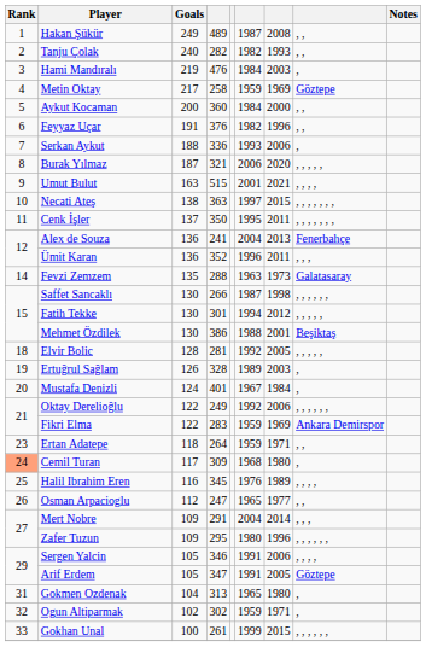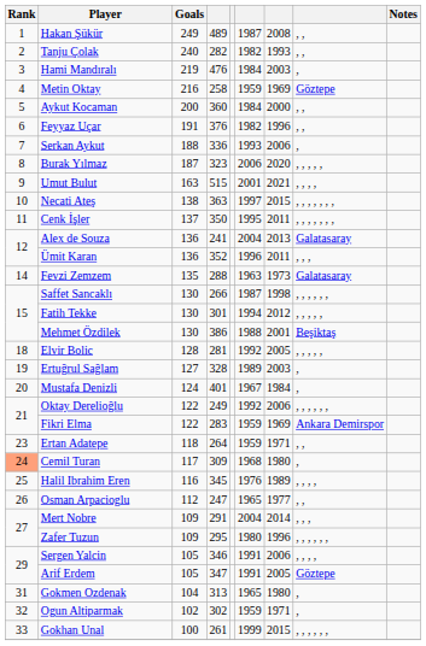 <table class="wikitable sortable" style="text-align:center">
 <tr>
 <th scope="col">Rank</th>
 <th scope="col" width=175px>Player</th>
 <th scope="col">Goals</th>
 <th scope="col"></th>
 <th scope="col"></th>
 <th scope="col"></th>
 <th scope="col"></th>
 <th class="unsortable"></th>
 <th class="unsortable">Notes</th>
 </tr>
 <tr>
 <td>1</td>
 <td style="text-align:left"> <a href='#'>Hakan Şükür</a></td>
 <td>249</td>
 <td>489</td>
 <td></td>
 <td>1987</td>
 <td>2008</td>
 <td style="text-align:left">, , </td>
 <td></td>
 </tr>
 <tr>
 <td>2</td>
 <td style="text-align:left"> <a href='#'>Tanju Çolak</a></td>
 <td>240</td>
 <td>282</td>
 <td></td>
 <td>1982</td>
 <td>1993</td>
 <td style="text-align:left">, , </td>
 <td></td>
 </tr>
 <tr>
 <td>3</td>
 <td style="text-align:left"> <a href='#'>Hami Mandıralı</a></td>
 <td>219</td>
 <td>476</td>
 <td></td>
 <td>1984</td>
 <td>2003</td>
 <td style="text-align:left">, </td>
 <td></td>
 </tr>
 <tr>
 <td>4</td>
 <td style="text-align:left"> <a href='#'>Metin Oktay</a></td>
-<td>217</td>
+<td>216</td>
 <td>258</td>
 <td></td>
 <td>1959</td>
 <td>1969</td>
 <td style="text-align:left"><a href='#'>Göztepe</a></td>
 <td></td>
 </tr>
 <tr>
 <td>5</td>
 <td style="text-align:left"> <a href='#'>Aykut Kocaman</a></td>
 <td>200</td>
 <td>360</td>
 <td></td>
 <td>1984</td>
 <td>2000</td>
 <td style="text-align:left">, , </td>
 <td></td>
 </tr>
 <tr>
 <td>6</td>
 <td style="text-align:left"> <a href='#'>Feyyaz Uçar</a></td>
 <td>191</td>
 <td>376</td>
 <td></td>
 <td>1982</td>
 <td>1996</td>
 <td style="text-align:left">, , </td>
 <td></td>
 </tr>
 <tr>
 <td>7</td>
 <td style="text-align:left"> <a href='#'>Serkan Aykut</a></td>
 <td>188</td>
 <td>336</td>
 <td></td>
 <td>1993</td>
 <td>2006</td>
 <td style="text-align:left">, </td>
 <td></td>
 </tr>
 <tr>
 <td>8</td>
 <td style="text-align:left"> <a href='#'>Burak Yılmaz</a></td>
 <td>187</td>
-<td>321</td>
+<td>323</td>
 <td></td>
 <td>2006</td>
 <td>2020</td>
 <td style="text-align:left">, , , , , </td>
 <td></td>
 </tr>
 <tr>
 <td>9</td>
 <td style="text-align:left"> <a href='#'>Umut Bulut</a></td>
 <td>163</td>
 <td>515</td>
 <td></td>
 <td>2001</td>
 <td>2021</td>
 <td style="text-align:left">, , , , </td>
 <td></td>
 </tr>
 <tr>
 <td>10</td>
 <td style="text-align:left"> <a href='#'>Necati Ateş</a></td>
 <td>138</td>
 <td>363</td>
 <td></td>
 <td>1997</td>
 <td>2015</td>
 <td style="text-align:left">, , , , , , , </td>
 <td></td>
 </tr>
 <tr>
 <td>11</td>
 <td style="text-align:left"> <a href='#'>Cenk İşler</a></td>
 <td>137</td>
 <td>350</td>
 <td></td>
 <td>1995</td>
 <td>2011</td>
 <td style="text-align:left">, , , , , , , </td>
 <td></td>
 </tr>
 <tr>
 <td rowspan="2">12</td>
 <td style="text-align:left"> <a href='#'>Alex de Souza</a></td>
 <td>136</td>
 <td>241</td>
 <td></td>
 <td>2004</td>
 <td>2013</td>
-<td style="text-align:left"><a href='#'>Fenerbahçe</a></td>
+<td style="text-align:left"><a href='#'>Galatasaray</a></td>
 <td></td>
 </tr>
 <tr>
 <td style="text-align:left"> <a href='#'>Ümit Karan</a></td>
 <td>136</td>
 <td>352</td>
 <td></td>
 <td>1996</td>
 <td>2011</td>
 <td style="text-align:left">, , , </td>
 <td></td>
 </tr>
 <tr>
 <td>14</td>
 <td style="text-align:left"> <a href='#'>Fevzi Zemzem</a></td>
 <td>135</td>
 <td>288</td>
 <td></td>
 <td>1963</td>
 <td>1973</td>
 <td style="text-align:left"><a href='#'>Galatasaray</a></td>
 <td></td>
 </tr>
 <tr>
 <td rowspan="3">15</td>
 <td style="text-align:left"> <a href='#'>Saffet Sancaklı</a></td>
 <td>130</td>
 <td>266</td>
 <td></td>
 <td>1987</td>
 <td>1998</td>
 <td style="text-align:left">, , , , , , </td>
 <td></td>
 </tr>
 <tr>
 <td style="text-align:left"> <a href='#'>Fatih Tekke</a></td>
 <td>130</td>
 <td>301</td>
 <td></td>
 <td>1994</td>
 <td>2012</td>
 <td style="text-align:left">, , , , , </td>
 <td></td>
 </tr>
 <tr>
 <td style="text-align:left"> <a href='#'>Mehmet Özdilek</a></td>
 <td>130</td>
 <td>386</td>
 <td></td>
 <td>1988</td>
 <td>2001</td>
 <td style="text-align:left"><a href='#'>Beşiktaş</a></td>
 <td></td>
 </tr>
 <tr>
 <td>18</td>
 <td style="text-align:left"> <a href='#'>Elvir Bolic</a></td>
 <td>128</td>
 <td>281</td>
 <td></td>
 <td>1992</td>
 <td>2005</td>
 <td style="text-align:left">, , , , , </td>
 <td></td>
 </tr>
 <tr>
 <td>19</td>
 <td style="text-align:left"> <a href='#'>Ertuğrul Sağlam</a></td>
-<td>126</td>
+<td>127</td>
 <td>328</td>
 <td></td>
 <td>1989</td>
 <td>2003</td>
 <td style="text-align:left">, </td>
 <td></td>
 </tr>
 <tr>
 <td>20</td>
 <td style="text-align:left"> <a href='#'>Mustafa Denizli</a></td>
 <td>124</td>
 <td>401</td>
 <td></td>
 <td>1967</td>
 <td>1984</td>
 <td style="text-align:left">, </td>
 <td></td>
 </tr>
 <tr>
 <td rowspan="2">21</td>
 <td style="text-align:left"> <a href='#'>Oktay Derelioğlu</a></td>
 <td>122</td>
 <td>249</td>
 <td></td>
 <td>1992</td>
 <td>2006</td>
 <td style="text-align:left">, , , , , , </td>
 <td></td>
 </tr>
 <tr>
 <td style="text-align:left"> <a href='#'>Fikri Elma</a></td>
 <td>122</td>
 <td>283</td>
 <td></td>
 <td>1959</td>
 <td>1969</td>
 <td style="text-align:left"><a href='#'>Ankara Demirspor</a></td>
 <td></td>
 </tr>
 <tr>
 <td>23</td>
 <td style="text-align:left"> <a href='#'>Ertan Adatepe</a></td>
 <td>118</td>
 <td>264</td>
 <td></td>
 <td>1959</td>
 <td>1971</td>
 <td style="text-align:left">, , </td>
 <td></td>
 </tr>
 <tr>
 <td style="background: lightsalmon;">24</td>
 <td style="text-align:left"> <a href='#'>Cemil Turan</a></td>
 <td>117</td>
 <td>309</td>
 <td></td>
 <td>1968</td>
 <td>1980</td>
 <td style="text-align:left">, </td>
 <td></td>
 </tr>
 <tr>
 <td>25</td>
 <td style="text-align:left"> <a href='#'>Halil Ibrahim Eren</a></td>
 <td>116</td>
 <td>345</td>
 <td></td>
 <td>1976</td>
 <td>1989</td>
 <td style="text-align:left">, , , , </td>
 <td></td>
 </tr>
 <tr>
 <td>26</td>
 <td style="text-align:left"> <a href='#'>Osman Arpacioglu</a></td>
 <td>112</td>
 <td>247</td>
 <td></td>
 <td>1965</td>
 <td>1977</td>
 <td style="text-align:left">, , </td>
 <td></td>
 </tr>
 <tr>
 <td rowspan="2">27</td>
 <td style="text-align:left"> <a href='#'>Mert Nobre</a></td>
 <td>109</td>
 <td>291</td>
 <td></td>
 <td>2004</td>
 <td>2014</td>
 <td style="text-align:left">, , , </td>
 <td></td>
 </tr>
 <tr>
 <td style="text-align:left"> <a href='#'>Zafer Tuzun</a></td>
 <td>109</td>
 <td>295</td>
 <td></td>
 <td>1980</td>
 <td>1996</td>
 <td style="text-align:left">, , , , , , </td>
 <td></td>
 </tr>
 <tr>
 <td rowspan="2">29</td>
 <td style="text-align:left"> <a href='#'>Sergen Yalcin</a></td>
 <td>105</td>
 <td>346</td>
 <td></td>
 <td>1991</td>
 <td>2006</td>
 <td style="text-align:left">, , , , </td>
 <td></td>
 </tr>
 <tr>
 <td style="text-align:left"> <a href='#'>Arif Erdem</a></td>
 <td>105</td>
 <td>347</td>
 <td></td>
 <td>1991</td>
 <td>2005</td>
 <td style="text-align:left"><a href='#'>Göztepe</a></td>
 <td></td>
 </tr>
 <tr>
 <td>31</td>
 <td style="text-align:left"> <a href='#'>Gokmen Ozdenak</a></td>
 <td>104</td>
 <td>313</td>
 <td></td>
 <td>1965</td>
 <td>1980</td>
 <td style="text-align:left">, </td>
 <td></td>
 </tr>
 <tr>
 <td>32</td>
 <td style="text-align:left"> <a href='#'>Ogun Altiparmak</a></td>
 <td>102</td>
 <td>302</td>
 <td></td>
 <td>1959</td>
 <td>1971</td>
 <td style="text-align:left">, </td>
 <td></td>
 </tr>
 <tr>
 <td>33</td>
 <td style="text-align:left"> <a href='#'>Gokhan Unal</a></td>
 <td>100</td>
 <td>261</td>
 <td></td>
 <td>1999</td>
 <td>2015</td>
 <td style="text-align:left">, , , , , , </td>
 <td></td>
 </tr>
 <tr>
 </tr>
 </table>
